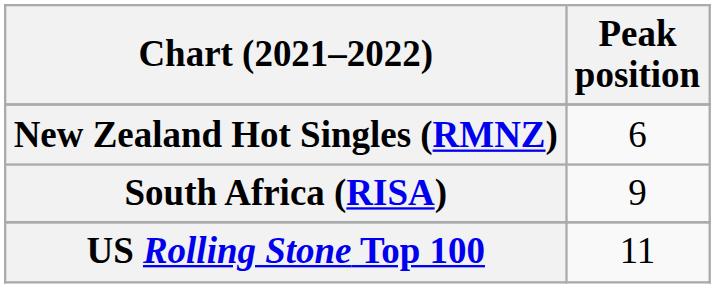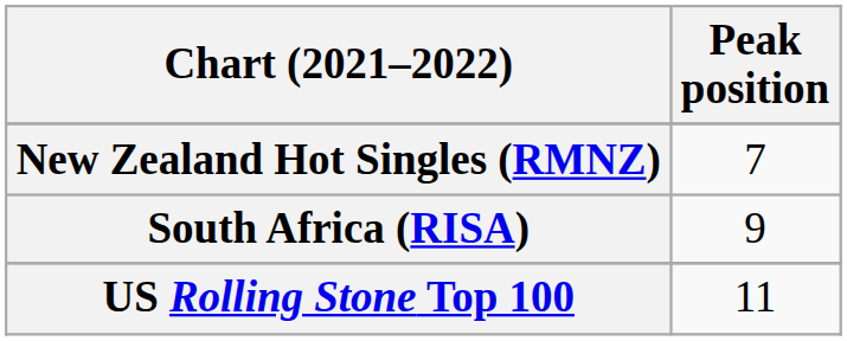 <table class="wikitable sortable plainrowheaders" style="text-align:center">
 <tr>
 <th scope="col">Chart (2021–2022)</th>
 <th scope="col">Peak<br>position</th>
 </tr>
 <tr>
 </tr>
 <tr>
 </tr>
 <tr>
 </tr>
 <tr>
 <th scope="row">New Zealand Hot Singles (<a href='#'>RMNZ</a>)</th>
-<td>6</td>
+<td>7</td>
 </tr>
 <tr>
 <th scope="row">South Africa (<a href='#'>RISA</a>)</th>
 <td>9</td>
 </tr>
 <tr>
 </tr>
 <tr>
 </tr>
 <tr>
 </tr>
 <tr>
 </tr>
 <tr>
 </tr>
 <tr>
 </tr>
 <tr>
 <th scope="row">US <a href='#'><em>Rolling Stone</em> Top 100</a></th>
 <td>11</td>
 </tr>
 </table>
